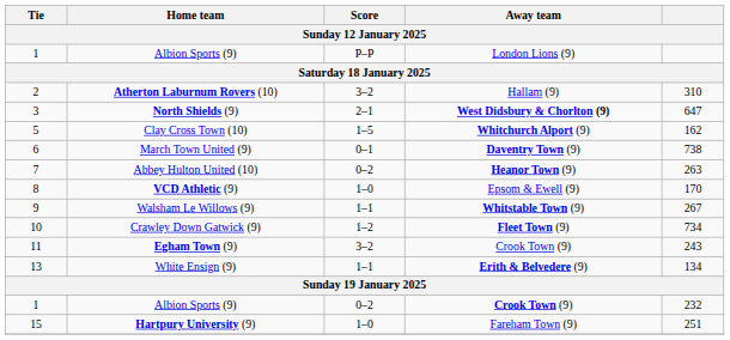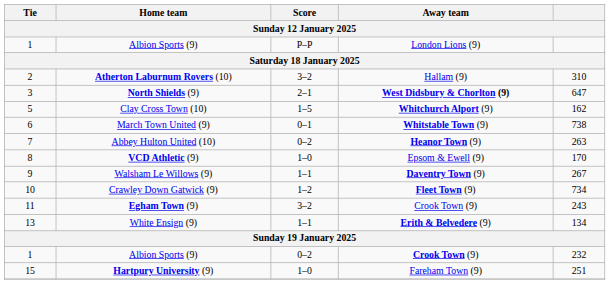 <table class="wikitable" style="text-align:center; font-size:90%; width:100%">
 <tr>
 <th scope="col" style="width:  8.43%;">Tie</th>
 <th scope="col" style="width: 35.29%;">Home team</th>
 <th scope="col" style="width: 11.00%;">Score</th>
 <th scope="col" style="width: 35.29%;">Away team</th>
 <th scope="col" style="width:  8.43%;"></th>
 </tr>
 <tr>
 <th colspan="5">Sunday 12 January 2025</th>
 </tr>
 <tr>
 <td>1</td>
 <td><a href='#'>Albion Sports</a> (9)</td>
 <td>P–P</td>
 <td><a href='#'>London Lions</a> (9)</td>
 <td></td>
 </tr>
 <tr>
 <th colspan="5">Saturday 18 January 2025</th>
 </tr>
 <tr>
 <td>2</td>
 <td><strong><a href='#'>Atherton Laburnum Rovers</a></strong> (10)</td>
 <td>3–2</td>
 <td><a href='#'>Hallam</a> (9)</td>
 <td>310</td>
 </tr>
 <tr>
 <td>3</td>
 <td><strong><a href='#'>North Shields</a></strong> (9)</td>
 <td>2–1</td>
 <td><strong><a href='#'>West Didsbury & Chorlton</a> (9)</strong></td>
 <td>647</td>
 </tr>
 <tr>
 <td>5</td>
 <td><a href='#'>Clay Cross Town</a> (10)</td>
 <td>1–5</td>
 <td><strong><a href='#'>Whitchurch Alport</a></strong> (9)</td>
 <td>162</td>
 </tr>
 <tr>
 <td>6</td>
 <td><a href='#'>March Town United</a> (9)</td>
 <td>0–1</td>
-<td><strong><a href='#'>Daventry Town</a></strong> (9)</td>
+<td><strong><a href='#'>Whitstable Town</a></strong> (9)</td>
 <td>738</td>
 </tr>
 <tr>
 <td>7</td>
 <td><a href='#'> Abbey Hulton United</a> (10)</td>
 <td>0–2</td>
 <td><strong><a href='#'>Heanor Town</a></strong> (9)</td>
 <td>263</td>
 </tr>
 <tr>
 <td>8</td>
 <td><strong><a href='#'>VCD Athletic</a></strong> (9)</td>
 <td>1–0</td>
 <td><a href='#'>Epsom & Ewell</a> (9)</td>
 <td>170</td>
 </tr>
 <tr>
 <td>9</td>
 <td><a href='#'>Walsham Le Willows</a> (9)</td>
 <td>1–1 </td>
-<td><strong><a href='#'>Whitstable Town</a></strong> (9)</td>
+<td><strong><a href='#'>Daventry Town</a></strong> (9)</td>
 <td>267</td>
 </tr>
 <tr>
 <td>10</td>
 <td><a href='#'>Crawley Down Gatwick</a> (9)</td>
 <td>1–2</td>
 <td><strong><a href='#'>Fleet Town</a></strong> (9)</td>
 <td>734</td>
 </tr>
 <tr>
 <td>11</td>
 <td><strong><a href='#'>Egham Town</a></strong> (9)</td>
 <td>3–2</td>
 <td><a href='#'>Crook Town</a> (9)</td>
 <td>243</td>
 </tr>
 <tr>
 <td>13</td>
 <td><a href='#'>White Ensign</a> (9)</td>
 <td>1–1 </td>
 <td><strong><a href='#'>Erith & Belvedere</a></strong> (9)</td>
 <td>134</td>
 </tr>
 <tr>
 <th colspan="5">Sunday 19 January 2025</th>
 </tr>
 <tr>
 <td>1</td>
 <td><a href='#'>Albion Sports</a> (9)</td>
 <td>0–2</td>
 <td><strong><a href='#'>Crook Town</a></strong> (9)</td>
 <td>232</td>
 </tr>
 <tr>
 <td>15</td>
 <td><strong><a href='#'>Hartpury University</a></strong> (9)</td>
 <td>1–0</td>
 <td><a href='#'>Fareham Town</a> (9)</td>
 <td>251</td>
 </tr>
 <tr>
 </tr>
 </table>
